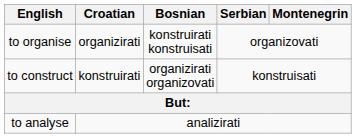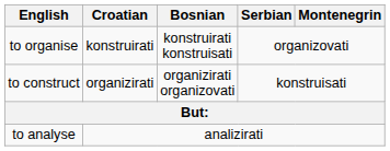 <table class="wikitable" style="text-align: center;">
 <tr>
 <th>English</th>
 <th>Croatian</th>
 <th>Bosnian</th>
 <th>Serbian</th>
 <th>Montenegrin</th>
 </tr>
 <tr>
 <td>to organise</td>
-<td>organizirati</td>
+<td>konstruirati</td>
 <td>konstruirati<br>konstruisati</td>
 <td colspan="2">organizovati</td>
 </tr>
 <tr>
 <td>to construct</td>
-<td>konstruirati</td>
+<td>organizirati</td>
 <td>organizirati<br>organizovati</td>
 <td colspan="2">konstruisati</td>
 </tr>
 <tr>
 <th colspan="5">But:</th>
 </tr>
 <tr>
 <td>to analyse</td>
 <td colspan="4">analizirati</td>
 </tr>
 </table>
